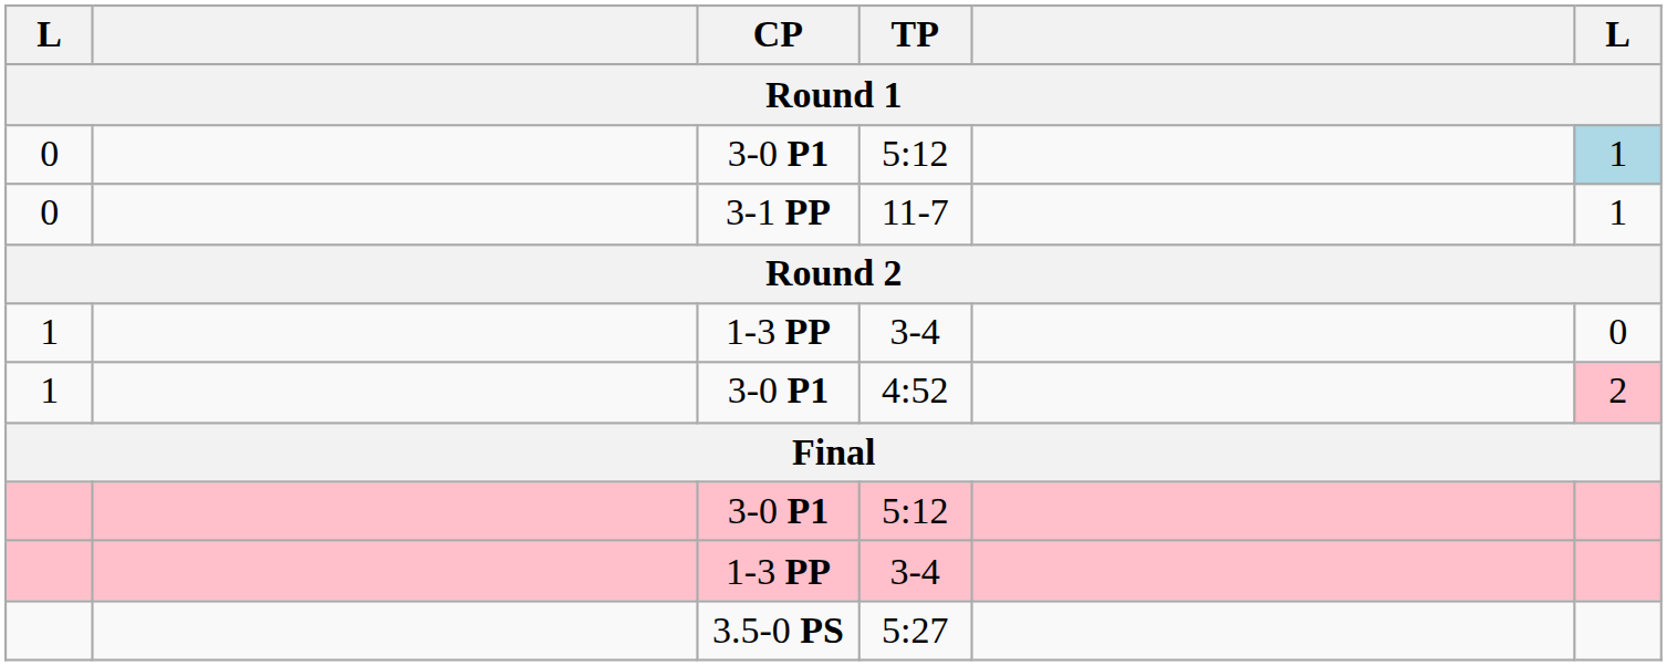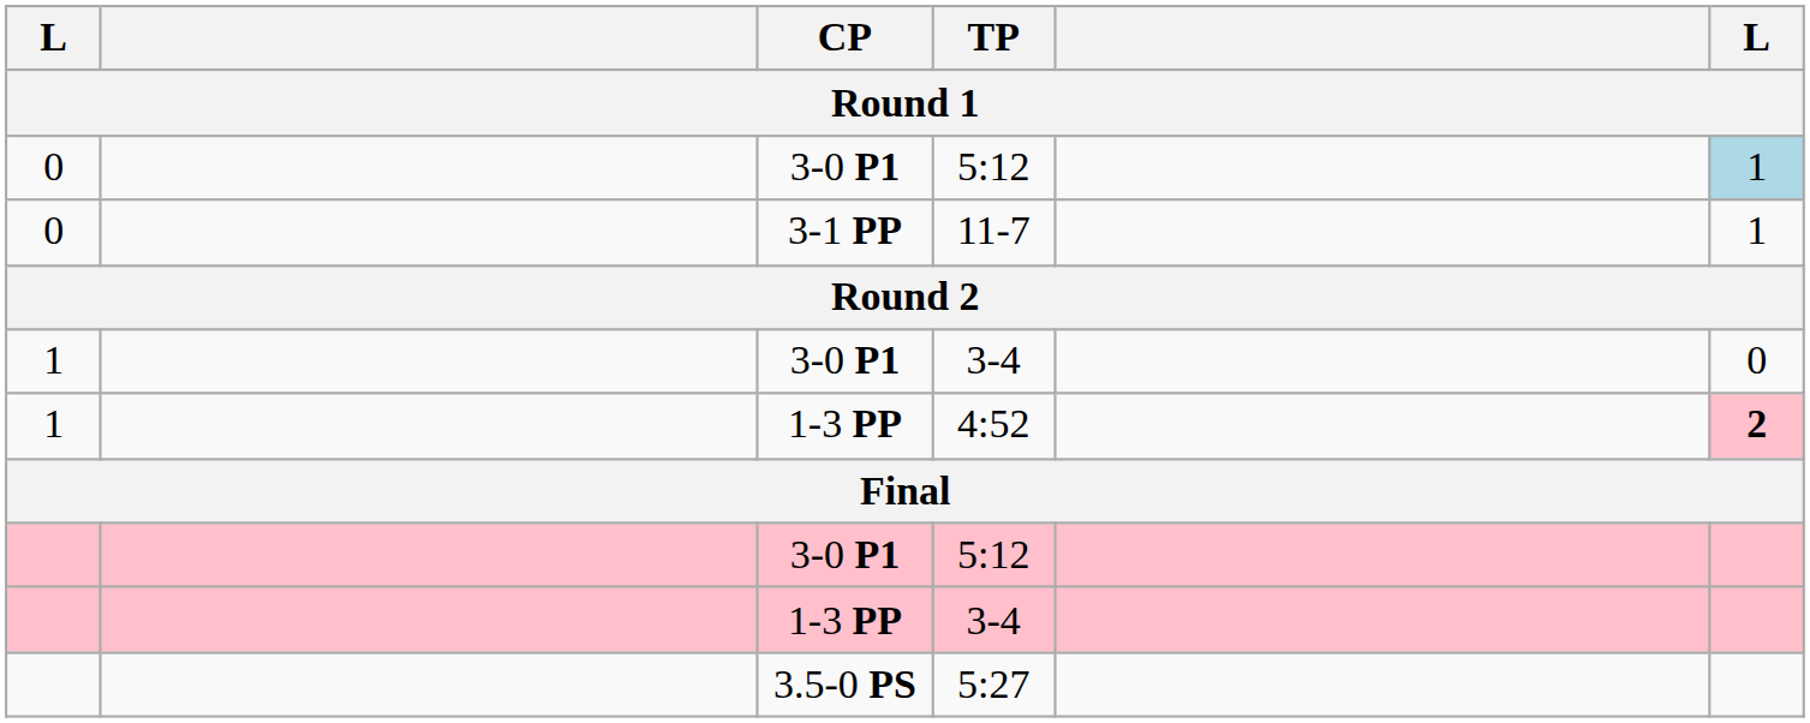 <table class="wikitable" style="text-align: center;" |>
 <tr>
 <th width="30">L</th>
 <th width="250"></th>
 <th width="62">CP</th>
 <th width="40">TP</th>
 <th width="250"></th>
 <th width="30">L</th>
 </tr>
 <tr>
 <th colspan="7">Round 1</th>
 </tr>
 <tr>
 <td>0</td>
 <td style="text-align:left;"><strong></strong></td>
 <td>3-0 <strong>P1</strong></td>
 <td>5:12</td>
 <td style="text-align:left;"></td>
 <td style="background: lightblue;">1</td>
 </tr>
 <tr>
 <td>0</td>
 <td style="text-align:left;"><strong></strong></td>
 <td>3-1 <strong>PP</strong></td>
 <td>11-7</td>
 <td style="text-align:left;"></td>
 <td>1</td>
 </tr>
 <tr>
 <th colspan="7">Round 2</th>
 </tr>
 <tr>
 <td>1</td>
 <td style="text-align:left;"></td>
-<td>1-3 <strong>PP</strong></td>
+<td>3-0 <strong>P1</strong></td>
 <td>3-4</td>
 <td style="text-align:left;"><strong></strong></td>
 <td>0</td>
 </tr>
 <tr>
 <td>1</td>
 <td style="text-align:left;"><strong></strong></td>
-<td>3-0 <strong>P1</strong></td>
+<td>1-3 <strong>PP</strong></td>
 <td>4:52</td>
 <td style="text-align:left;"></td>
-<td bgcolor=pink>2</td>
+<td bgcolor=pink><strong>2</strong></td>
 </tr>
 <tr>
 <th colspan="7">Final</th>
 </tr>
 <tr bgcolor=#FFC0CB>
 <td></td>
 <td style="text-align:left;"><strong></strong></td>
 <td>3-0 <strong>P1</strong></td>
 <td>5:12</td>
 <td style="text-align:left;"></td>
 <td></td>
 </tr>
 <tr bgcolor=#FFC0CB>
 <td></td>
 <td style="text-align:left;"></td>
 <td>1-3 <strong>PP</strong></td>
 <td>3-4</td>
 <td style="text-align:left;"><strong></strong></td>
 <td></td>
 </tr>
 <tr>
 <td></td>
 <td style="text-align:left;"><strong></strong></td>
 <td>3.5-0 <strong>PS</strong></td>
 <td>5:27</td>
 <td style="text-align:left;"></td>
 <td></td>
 </tr>
 </table>
